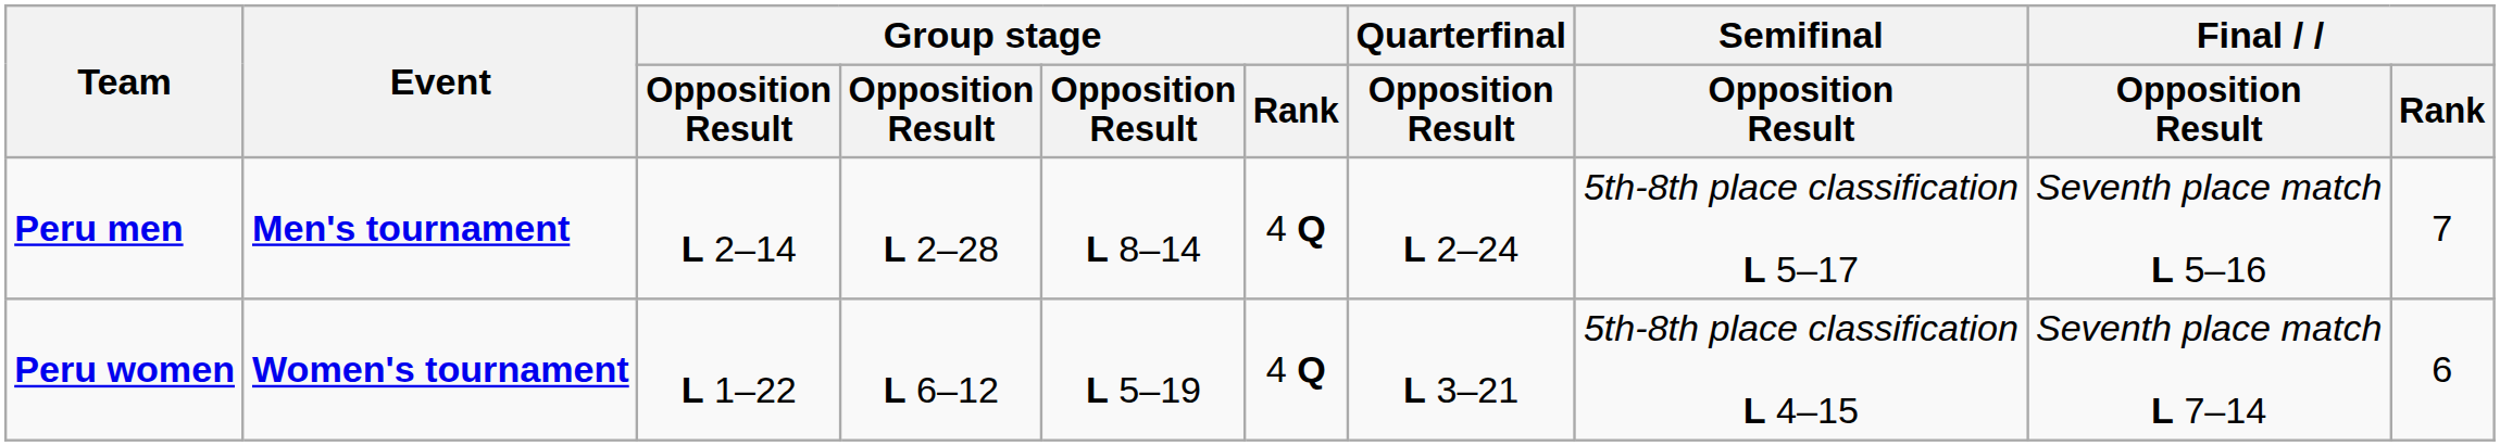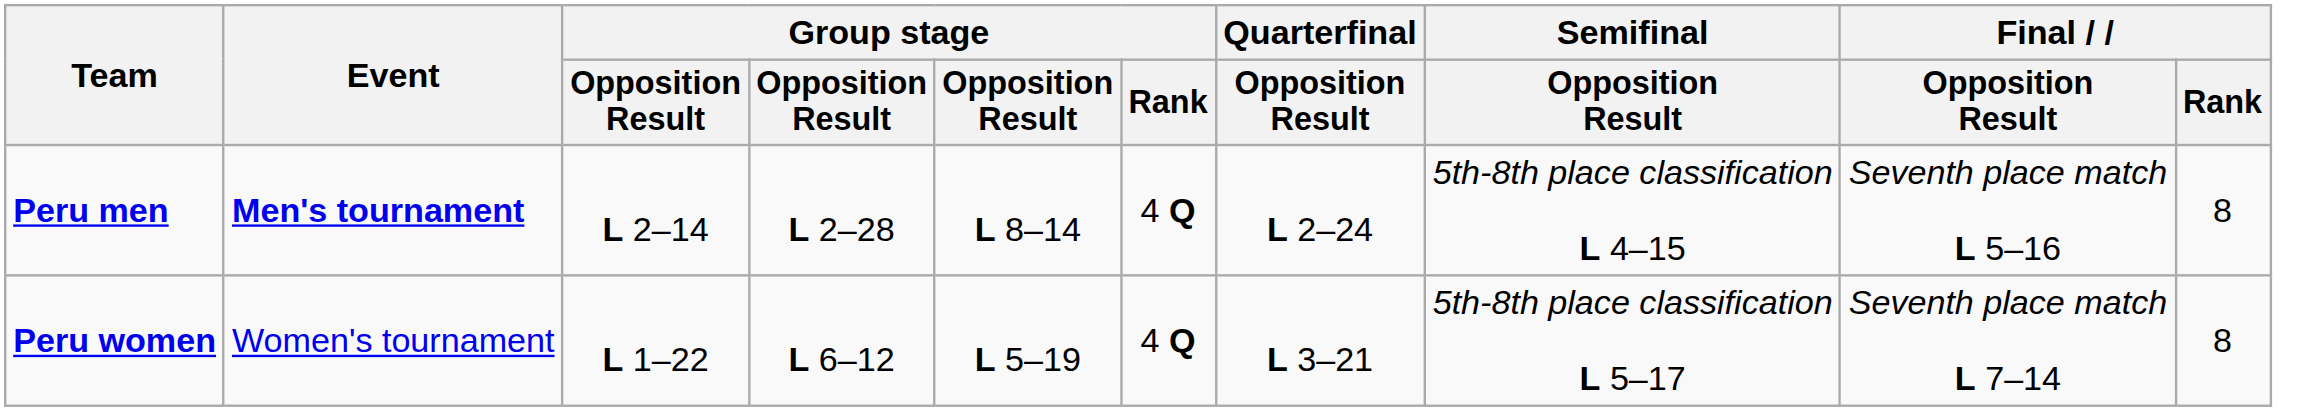 <table class=wikitable style=font-size:90%;text-align:center>
 <tr>
 <th rowspan=2>Team</th>
 <th rowspan=2>Event</th>
 <th colspan=4>Group stage</th>
 <th>Quarterfinal</th>
 <th>Semifinal</th>
 <th colspan=2>Final /  / </th>
 </tr>
 <tr style=font-size:95%>
 <th>Opposition<br>Result</th>
 <th>Opposition<br>Result</th>
 <th>Opposition<br>Result</th>
 <th>Rank</th>
 <th>Opposition<br>Result</th>
 <th>Opposition<br>Result</th>
 <th>Opposition<br>Result</th>
 <th>Rank</th>
 </tr>
 <tr>
 <td align=left><strong><a href='#'>Peru men</a></strong></td>
 <td align=left><strong><a href='#'>Men's tournament</a></strong></td>
 <td><br><strong>L</strong> 2–14</td>
 <td><br><strong>L</strong> 2–28</td>
 <td><br><strong>L</strong> 8–14</td>
 <td>4 <strong>Q</strong></td>
 <td><br><strong>L</strong> 2–24</td>
-<td><em>5th-8th place classification</em><br><br><strong>L</strong> 5–17</td>
+<td><em>5th-8th place classification</em><br><br><strong>L</strong> 4–15</td>
 <td><em>Seventh place match</em><br><br><strong>L</strong> 5–16</td>
-<td>7</td>
+<td>8</td>
 </tr>
 <tr>
 <td align=left><strong><a href='#'>Peru women</a></strong></td>
-<td align=left><strong><a href='#'>Women's tournament</a></strong></td>
+<td align=left><a href='#'>Women's tournament</a></td>
 <td><br><strong>L</strong> 1–22</td>
 <td><br><strong>L</strong> 6–12</td>
 <td><br><strong>L</strong> 5–19</td>
 <td>4 <strong>Q</strong></td>
 <td><br><strong>L</strong> 3–21</td>
-<td><em>5th-8th place classification</em><br><br><strong>L</strong> 4–15</td>
+<td><em>5th-8th place classification</em><br><br><strong>L</strong> 5–17</td>
 <td><em>Seventh place match</em><br><br><strong>L</strong> 7–14</td>
-<td>6</td>
+<td>8</td>
 </tr>
 </table>
